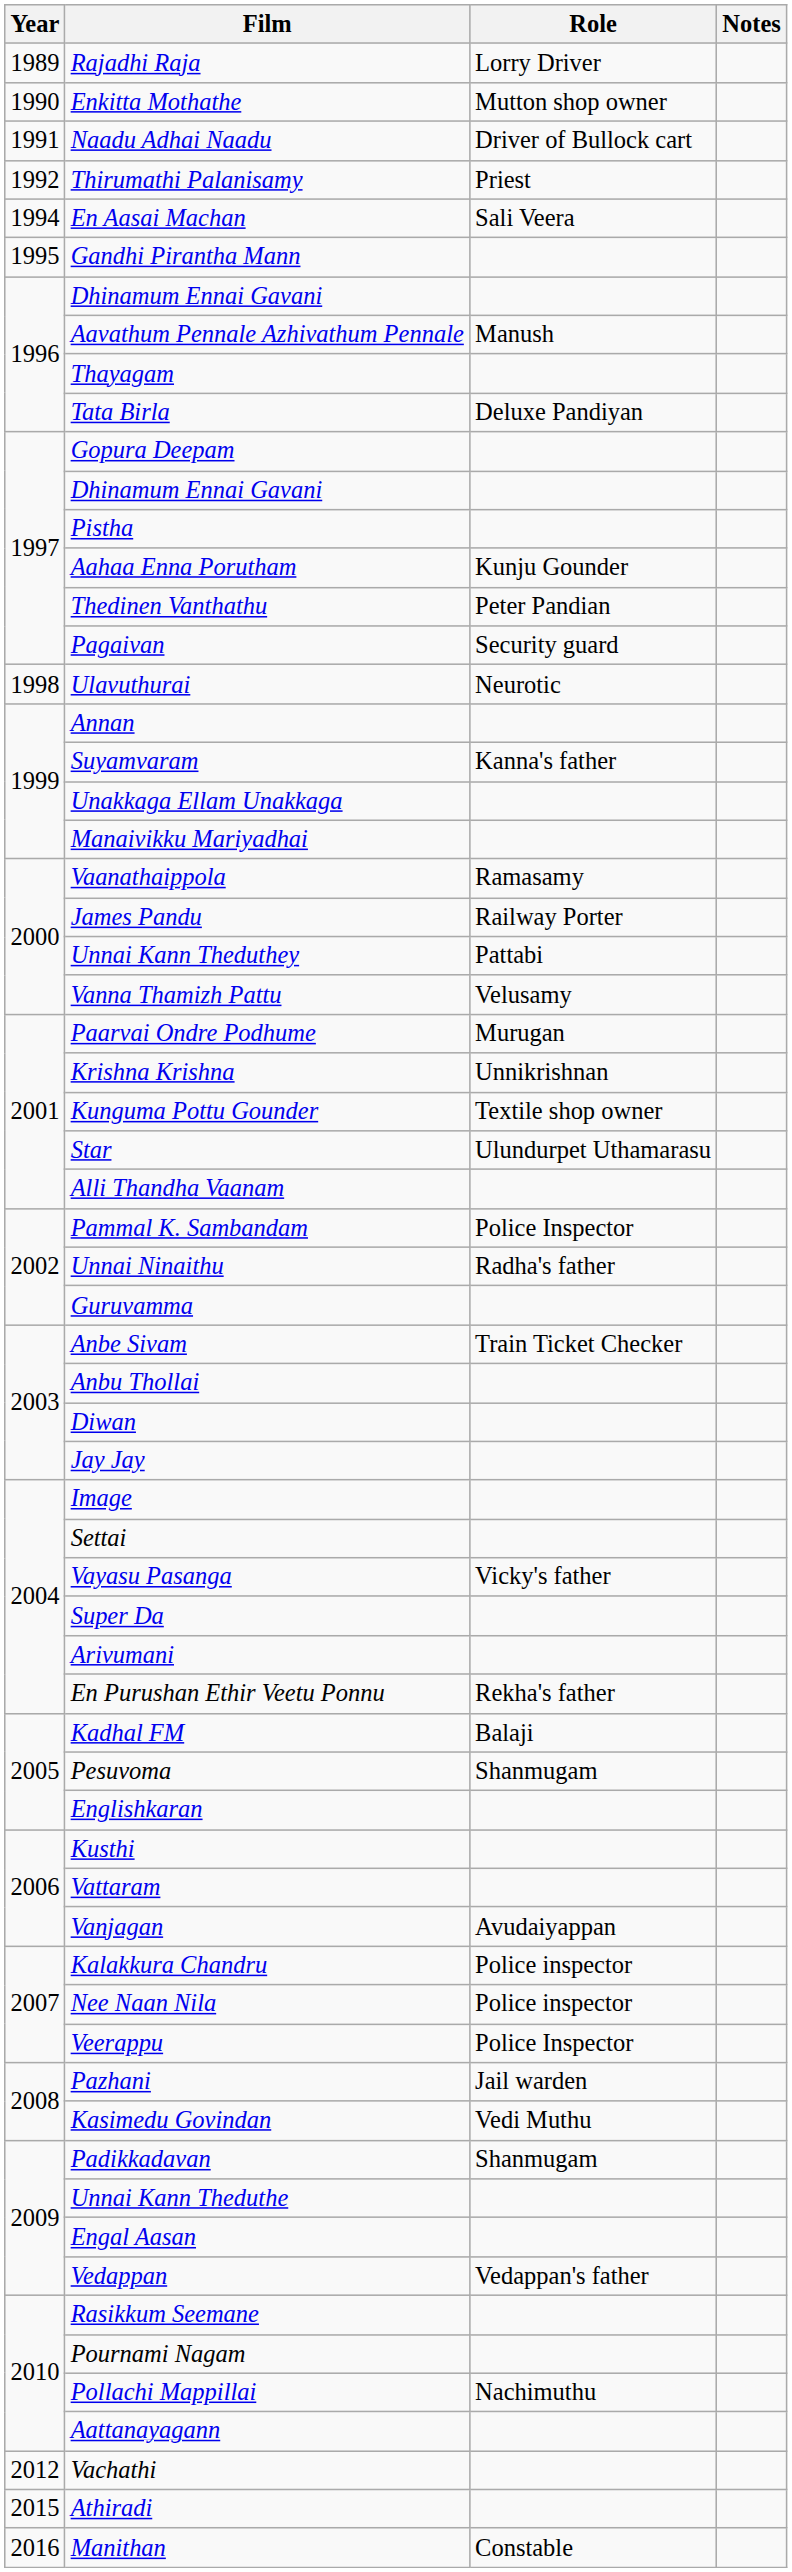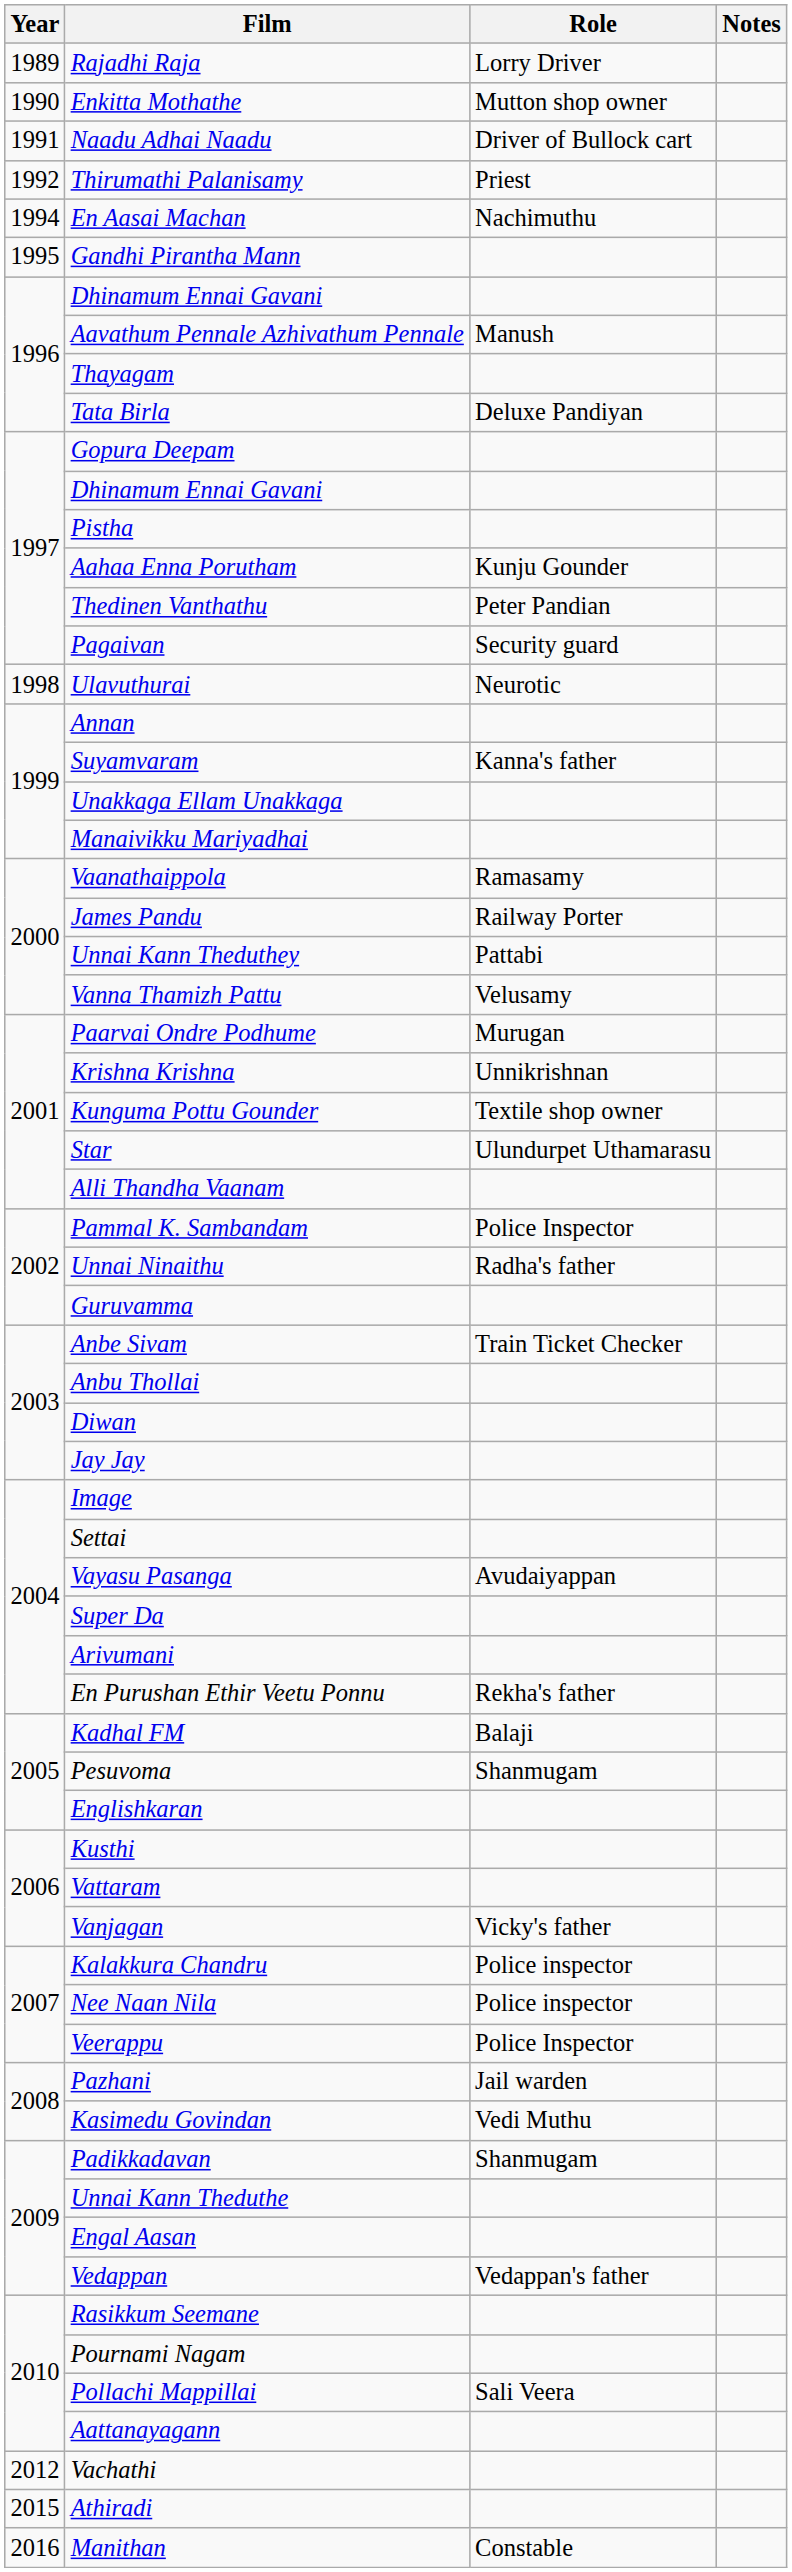 <table class="wikitable">
 <tr>
 <th>Year</th>
 <th>Film</th>
 <th>Role</th>
 <th>Notes</th>
 </tr>
 <tr>
 <td>1989</td>
 <td><em><a href='#'>Rajadhi Raja</a></em></td>
 <td>Lorry Driver</td>
 <td></td>
 </tr>
 <tr>
 <td>1990</td>
 <td><em> <a href='#'>Enkitta Mothathe</a> </em></td>
 <td>Mutton shop owner</td>
 <td></td>
 </tr>
 <tr>
 <td>1991</td>
 <td><em><a href='#'>Naadu Adhai Naadu</a></em></td>
 <td>Driver of Bullock cart</td>
 <td></td>
 </tr>
 <tr>
 <td>1992</td>
 <td><em><a href='#'>Thirumathi Palanisamy</a></em></td>
 <td>Priest</td>
 <td></td>
 </tr>
 <tr>
 <td>1994</td>
 <td><em><a href='#'>En Aasai Machan</a></em></td>
-<td>Sali Veera</td>
+<td>Nachimuthu</td>
 <td></td>
 </tr>
 <tr>
 <td>1995</td>
 <td><em><a href='#'>Gandhi Pirantha Mann</a></em></td>
 <td></td>
 <td></td>
 </tr>
 <tr>
 <td rowspan="4">1996</td>
 <td><em><a href='#'>Dhinamum Ennai Gavani</a></em></td>
 <td></td>
 <td></td>
 </tr>
 <tr>
 <td><em><a href='#'>Aavathum Pennale Azhivathum Pennale</a></em></td>
 <td>Manush</td>
 <td></td>
 </tr>
 <tr>
 <td><em><a href='#'>Thayagam</a></em></td>
 <td></td>
 <td></td>
 </tr>
 <tr>
 <td><em><a href='#'>Tata Birla</a></em></td>
 <td>Deluxe Pandiyan</td>
 <td></td>
 </tr>
 <tr>
 <td rowspan="6">1997</td>
 <td><em><a href='#'>Gopura Deepam</a></em></td>
 <td></td>
 <td></td>
 </tr>
 <tr>
 <td><em><a href='#'>Dhinamum Ennai Gavani</a></em></td>
 <td></td>
 <td></td>
 </tr>
 <tr>
 <td><em><a href='#'>Pistha</a></em></td>
 <td></td>
 <td></td>
 </tr>
 <tr>
 <td><em><a href='#'>Aahaa Enna Porutham</a></em></td>
 <td>Kunju Gounder</td>
 <td></td>
 </tr>
 <tr>
 <td><em><a href='#'>Thedinen Vanthathu</a></em></td>
 <td>Peter Pandian</td>
 <td></td>
 </tr>
 <tr>
 <td><em><a href='#'>Pagaivan</a></em></td>
 <td>Security guard</td>
 <td></td>
 </tr>
 <tr>
 <td>1998</td>
 <td><em><a href='#'>Ulavuthurai</a></em></td>
 <td>Neurotic</td>
 <td></td>
 </tr>
 <tr>
 <td rowspan="4">1999</td>
 <td><em><a href='#'>Annan</a></em></td>
 <td></td>
 <td></td>
 </tr>
 <tr>
 <td><em><a href='#'>Suyamvaram</a></em></td>
 <td>Kanna's father</td>
 <td></td>
 </tr>
 <tr>
 <td><em><a href='#'>Unakkaga Ellam Unakkaga</a></em></td>
 <td></td>
 <td></td>
 </tr>
 <tr>
 <td><em><a href='#'>Manaivikku Mariyadhai</a></em></td>
 <td></td>
 <td></td>
 </tr>
 <tr>
 <td rowspan="4">2000</td>
 <td><em><a href='#'>Vaanathaippola</a></em></td>
 <td>Ramasamy</td>
 <td></td>
 </tr>
 <tr>
 <td><em><a href='#'>James Pandu</a></em></td>
 <td>Railway Porter</td>
 <td></td>
 </tr>
 <tr>
 <td><em><a href='#'>Unnai Kann Theduthey</a></em></td>
 <td>Pattabi</td>
 <td></td>
 </tr>
 <tr>
 <td><em><a href='#'>Vanna Thamizh Pattu</a></em></td>
 <td>Velusamy</td>
 <td></td>
 </tr>
 <tr>
 <td rowspan="5">2001</td>
 <td><em><a href='#'>Paarvai Ondre Podhume</a></em></td>
 <td>Murugan</td>
 <td></td>
 </tr>
 <tr>
 <td><em><a href='#'>Krishna Krishna</a></em></td>
 <td>Unnikrishnan</td>
 <td></td>
 </tr>
 <tr>
 <td><em><a href='#'>Kunguma Pottu Gounder</a></em></td>
 <td>Textile shop owner</td>
 <td></td>
 </tr>
 <tr>
 <td><em><a href='#'>Star</a></em></td>
 <td>Ulundurpet Uthamarasu</td>
 <td></td>
 </tr>
 <tr>
 <td><em><a href='#'>Alli Thandha Vaanam</a></em></td>
 <td></td>
 <td></td>
 </tr>
 <tr>
 <td rowspan="3">2002</td>
 <td><em><a href='#'>Pammal K. Sambandam</a></em></td>
 <td>Police Inspector</td>
 <td></td>
 </tr>
 <tr>
 <td><em><a href='#'>Unnai Ninaithu</a></em></td>
 <td>Radha's father</td>
 <td></td>
 </tr>
 <tr>
 <td><em><a href='#'>Guruvamma</a></em></td>
 <td></td>
 <td></td>
 </tr>
 <tr>
 <td rowspan="4">2003</td>
 <td><em><a href='#'>Anbe Sivam</a></em></td>
 <td>Train Ticket Checker</td>
 <td></td>
 </tr>
 <tr>
 <td><em><a href='#'>Anbu Thollai</a></em></td>
 <td></td>
 <td></td>
 </tr>
 <tr>
 <td><em><a href='#'>Diwan</a></em></td>
 <td></td>
 <td></td>
 </tr>
 <tr>
 <td><em><a href='#'>Jay Jay</a></em></td>
 <td></td>
 <td></td>
 </tr>
 <tr>
 <td rowspan="6">2004</td>
 <td><em><a href='#'>Image</a></em></td>
 <td></td>
 <td></td>
 </tr>
 <tr>
 <td><em>Settai</em></td>
 <td></td>
 <td></td>
 </tr>
 <tr>
 <td><em><a href='#'>Vayasu Pasanga</a></em></td>
-<td>Vicky's father</td>
+<td>Avudaiyappan</td>
 <td></td>
 </tr>
 <tr>
 <td><em><a href='#'>Super Da</a></em></td>
 <td></td>
 <td></td>
 </tr>
 <tr>
 <td><em><a href='#'>Arivumani</a></em></td>
 <td></td>
 <td></td>
 </tr>
 <tr>
 <td><em>En Purushan Ethir Veetu Ponnu</em></td>
 <td>Rekha's father</td>
 <td></td>
 </tr>
 <tr>
 <td rowspan="3">2005</td>
 <td><em><a href='#'>Kadhal FM</a></em></td>
 <td>Balaji</td>
 </tr>
 <tr>
 <td><em>Pesuvoma</em></td>
 <td>Shanmugam</td>
 <td></td>
 </tr>
 <tr>
 <td><em><a href='#'>Englishkaran</a></em></td>
 <td></td>
 <td></td>
 </tr>
 <tr>
 <td rowspan="3">2006</td>
 <td><em><a href='#'>Kusthi</a></em></td>
 <td></td>
 <td></td>
 </tr>
 <tr>
 <td><em><a href='#'>Vattaram</a></em></td>
 <td></td>
 <td></td>
 </tr>
 <tr>
 <td><em><a href='#'>Vanjagan</a></em></td>
-<td>Avudaiyappan</td>
+<td>Vicky's father</td>
 <td></td>
 </tr>
 <tr>
 <td rowspan="3">2007</td>
 <td><em><a href='#'>Kalakkura Chandru</a></em></td>
 <td>Police inspector</td>
 <td></td>
 </tr>
 <tr>
 <td><em><a href='#'>Nee Naan Nila</a></em></td>
 <td>Police inspector</td>
 <td></td>
 </tr>
 <tr>
 <td><em><a href='#'>Veerappu</a></em></td>
 <td>Police Inspector</td>
 <td></td>
 </tr>
 <tr>
 <td rowspan="2">2008</td>
 <td><em><a href='#'>Pazhani</a></em></td>
 <td>Jail warden</td>
 <td></td>
 </tr>
 <tr>
 <td><em><a href='#'>Kasimedu Govindan</a></em></td>
 <td>Vedi Muthu</td>
 <td></td>
 </tr>
 <tr>
 <td rowspan="4">2009</td>
 <td><em><a href='#'>Padikkadavan</a></em></td>
 <td>Shanmugam</td>
 <td></td>
 </tr>
 <tr>
 <td><em><a href='#'>Unnai Kann Theduthe</a></em></td>
 <td></td>
 <td></td>
 </tr>
 <tr>
 <td><em><a href='#'>Engal Aasan</a></em></td>
 <td></td>
 <td></td>
 </tr>
 <tr>
 <td><em><a href='#'>Vedappan</a></em></td>
 <td>Vedappan's father</td>
 <td></td>
 </tr>
 <tr>
 <td rowspan="4">2010</td>
 <td><em><a href='#'>Rasikkum Seemane</a></em></td>
 <td></td>
 <td></td>
 </tr>
 <tr>
 <td><em>Pournami Nagam</em></td>
 <td></td>
 <td></td>
 </tr>
 <tr>
 <td><em><a href='#'>Pollachi Mappillai</a></em></td>
-<td>Nachimuthu</td>
+<td>Sali Veera</td>
 <td></td>
 </tr>
 <tr>
 <td><em><a href='#'>Aattanayagann</a></em></td>
 <td></td>
 <td></td>
 </tr>
 <tr>
 <td rowspan="1">2012</td>
 <td><em>Vachathi</em></td>
 <td></td>
 <td></td>
 </tr>
 <tr>
 <td>2015</td>
 <td><em><a href='#'>Athiradi</a></em></td>
 <td></td>
 <td></td>
 </tr>
 <tr>
 <td rowspan="1">2016</td>
 <td><em><a href='#'>Manithan</a></em></td>
 <td>Constable</td>
 <td></td>
 </tr>
 </table>
